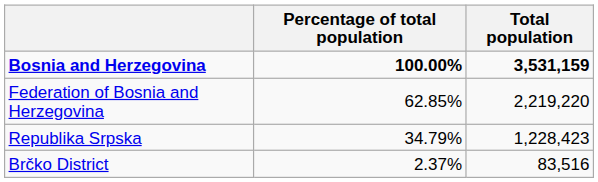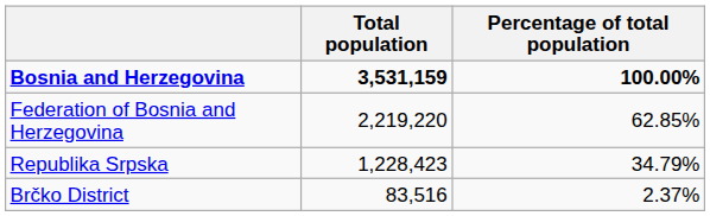 <table class="wikitable" style="float:left; width:500px; font-size: 90%;">
 <tr>
 <th></th>
+<th>Total population</th>
 <th>Percentage of total population</th>
-<th>Total population</th>
 </tr>
 <tr>
 <td><strong><a href='#'>Bosnia and Herzegovina</a></strong></td>
+<td align="right"><strong>3,531,159</strong></td>
 <td align="right"><strong>100.00%</strong></td>
-<td align="right"><strong>3,531,159</strong></td>
 </tr>
 <tr>
 <td><a href='#'>Federation of Bosnia and Herzegovina</a></td>
+<td align="right">2,219,220</td>
 <td align="right">62.85%</td>
-<td align="right">2,219,220</td>
 </tr>
 <tr>
 <td><a href='#'>Republika Srpska</a></td>
+<td align="right">1,228,423</td>
 <td align="right">34.79%</td>
-<td align="right">1,228,423</td>
 </tr>
 <tr>
 <td><a href='#'>Brčko District</a></td>
+<td align="right">83,516</td>
 <td align="right">2.37%</td>
-<td align="right">83,516</td>
 </tr>
 </table>
